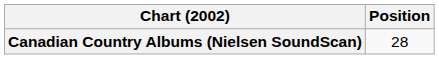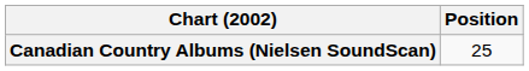 <table class="wikitable plainrowheaders">
 <tr>
 <th scope="col">Chart (2002)</th>
 <th scope="col">Position</th>
 </tr>
 <tr>
 <th scope="row">Canadian Country Albums (Nielsen SoundScan)</th>
-<td align=center>28</td>
+<td align=center>25</td>
 </tr>
 </table>
